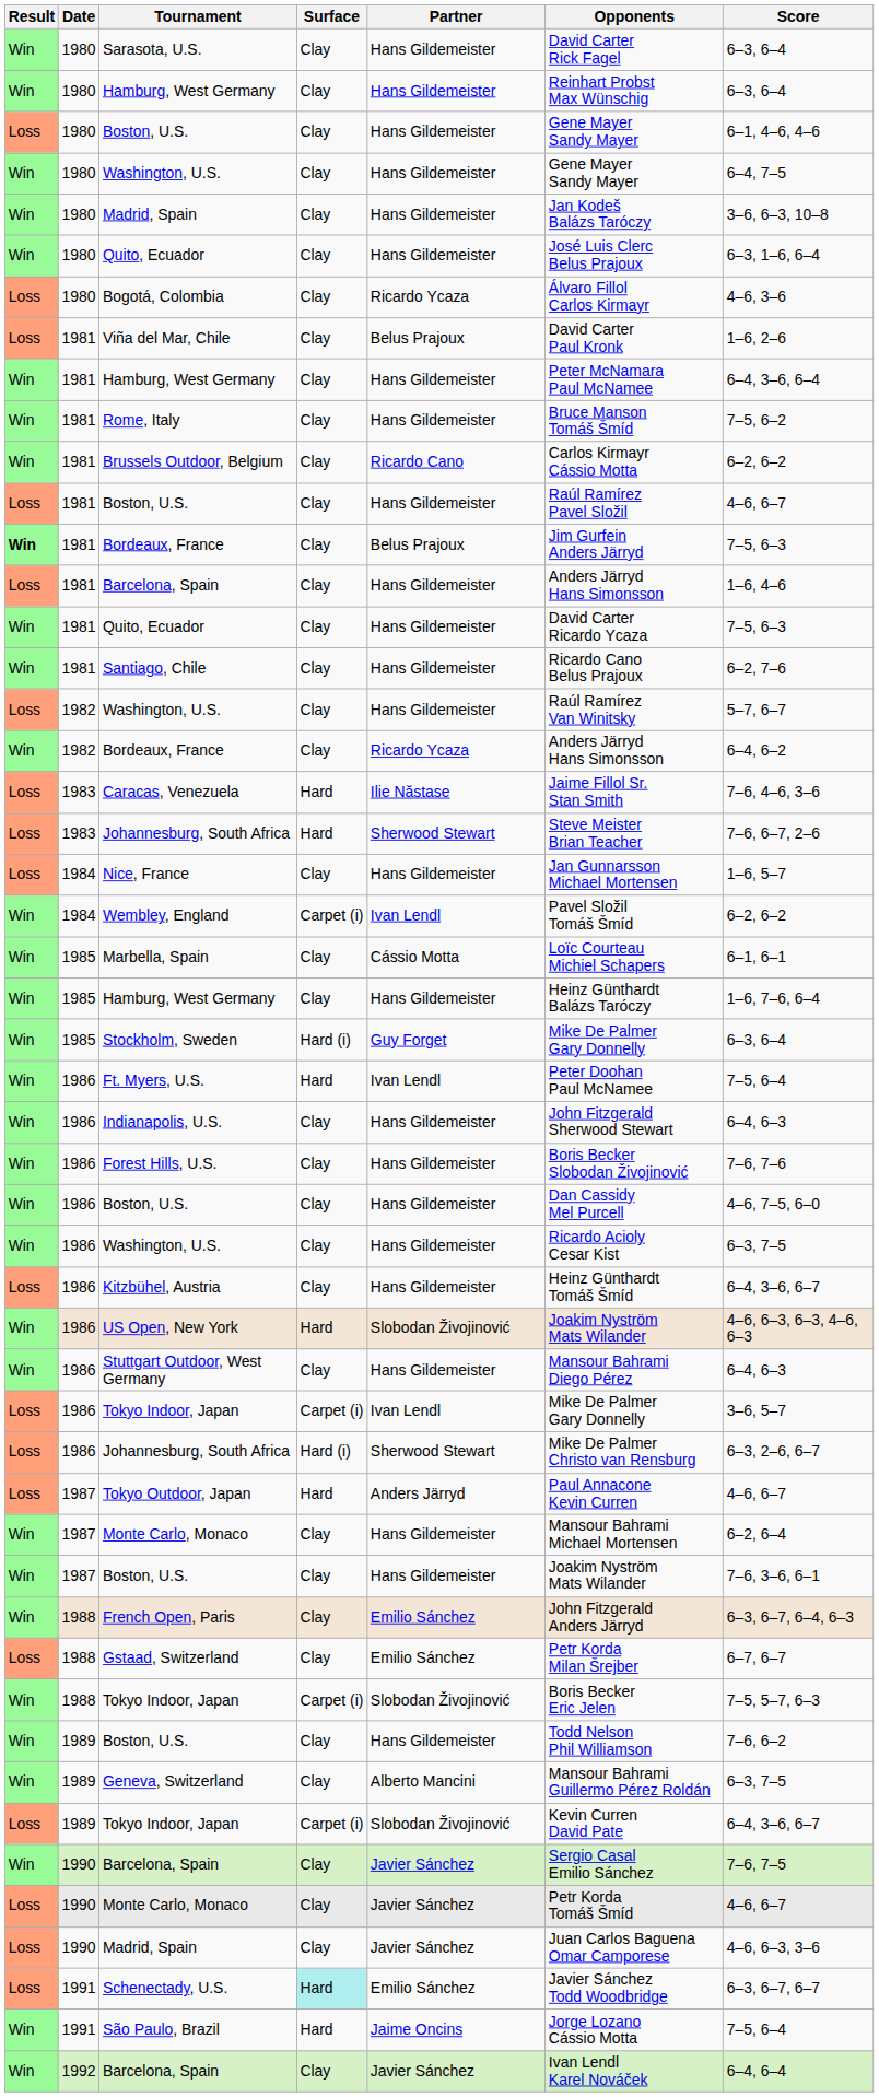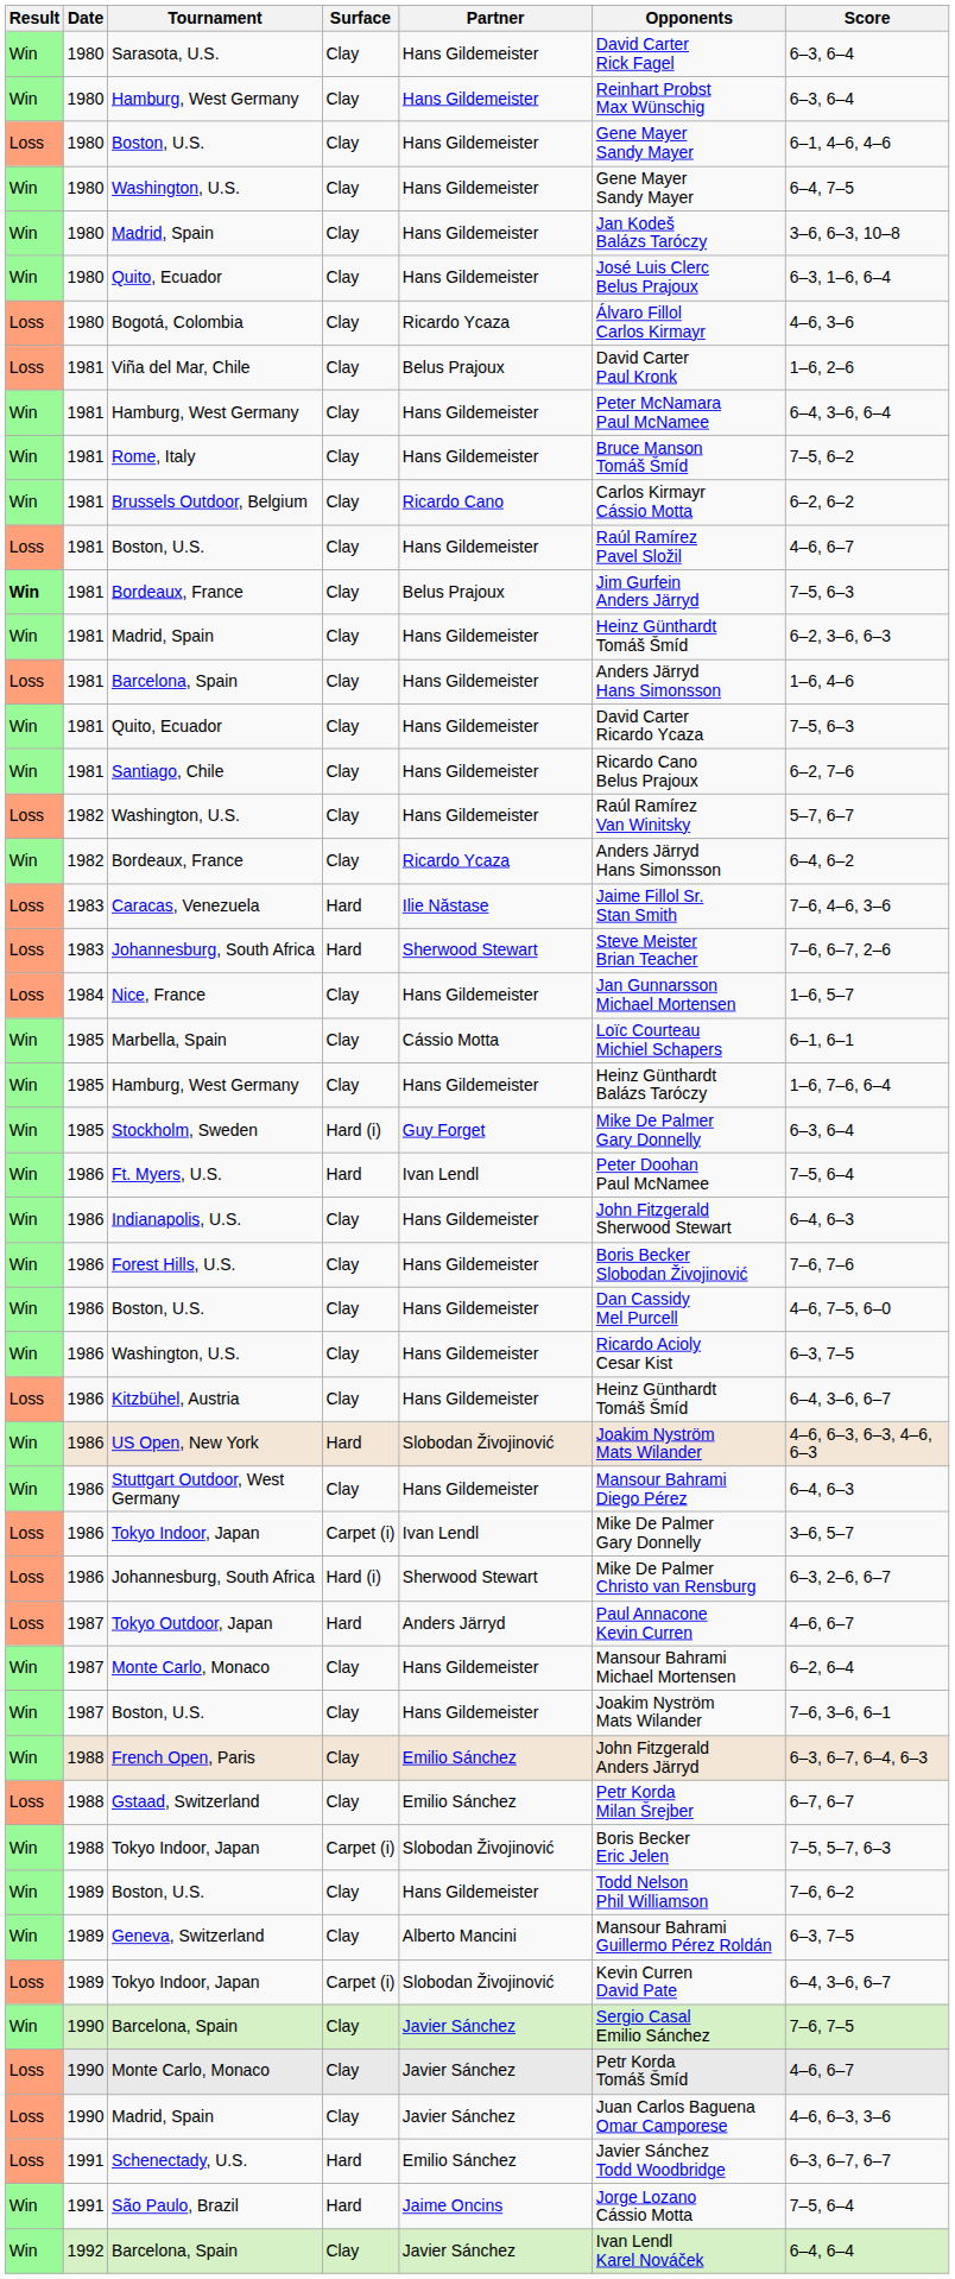 <table class="sortable wikitable">
 <tr>
 <th style="width:40px">Result</th>
 <th>Date</th>
 <th width=200>Tournament</th>
 <th>Surface</th>
 <th width=180>Partner</th>
 <th width=180>Opponents</th>
 <th width=150>Score</th>
 </tr>
 <tr>
 <td style="background:#98fb98;">Win</td>
 <td>1980</td>
 <td>Sarasota, U.S.</td>
 <td>Clay</td>
 <td> Hans Gildemeister</td>
 <td> <a href='#'>David Carter</a><br> <a href='#'>Rick Fagel</a></td>
 <td>6–3, 6–4</td>
 </tr>
 <tr>
 <td style="background:#98fb98;">Win</td>
 <td>1980</td>
 <td><a href='#'>Hamburg</a>, West Germany</td>
 <td>Clay</td>
 <td> <a href='#'>Hans Gildemeister</a></td>
 <td> <a href='#'>Reinhart Probst</a><br> <a href='#'>Max Wünschig</a></td>
 <td>6–3, 6–4</td>
 </tr>
 <tr>
 <td style="background:#ffa07a;">Loss</td>
 <td>1980</td>
 <td><a href='#'>Boston</a>, U.S.</td>
 <td>Clay</td>
 <td> Hans Gildemeister</td>
 <td> <a href='#'>Gene Mayer</a><br> <a href='#'>Sandy Mayer</a></td>
 <td>6–1, 4–6, 4–6</td>
 </tr>
 <tr>
 <td style="background:#98fb98;">Win</td>
 <td>1980</td>
 <td><a href='#'>Washington</a>, U.S.</td>
 <td>Clay</td>
 <td> Hans Gildemeister</td>
 <td> Gene Mayer<br> Sandy Mayer</td>
 <td>6–4, 7–5</td>
 </tr>
 <tr>
 <td style="background:#98fb98;">Win</td>
 <td>1980</td>
 <td><a href='#'>Madrid</a>, Spain</td>
 <td>Clay</td>
 <td> Hans Gildemeister</td>
 <td> <a href='#'>Jan Kodeš</a><br> <a href='#'>Balázs Taróczy</a></td>
 <td>3–6, 6–3, 10–8</td>
 </tr>
 <tr>
 <td style="background:#98fb98;">Win</td>
 <td>1980</td>
 <td><a href='#'>Quito</a>, Ecuador</td>
 <td>Clay</td>
 <td> Hans Gildemeister</td>
 <td> <a href='#'>José Luis Clerc</a><br> <a href='#'>Belus Prajoux</a></td>
 <td>6–3, 1–6, 6–4</td>
 </tr>
 <tr>
 <td style="background:#ffa07a;">Loss</td>
 <td>1980</td>
 <td>Bogotá, Colombia</td>
 <td>Clay</td>
 <td> Ricardo Ycaza</td>
 <td> <a href='#'>Álvaro Fillol</a><br> <a href='#'>Carlos Kirmayr</a></td>
 <td>4–6, 3–6</td>
 </tr>
 <tr>
 <td style="background:#ffa07a;">Loss</td>
 <td>1981</td>
 <td>Viña del Mar, Chile</td>
 <td>Clay</td>
 <td> Belus Prajoux</td>
 <td> David Carter<br> <a href='#'>Paul Kronk</a></td>
 <td>1–6, 2–6</td>
 </tr>
 <tr>
 <td style="background:#98fb98;">Win</td>
 <td>1981</td>
 <td>Hamburg, West Germany</td>
 <td>Clay</td>
 <td> Hans Gildemeister</td>
 <td> <a href='#'>Peter McNamara</a><br> <a href='#'>Paul McNamee</a></td>
 <td>6–4, 3–6, 6–4</td>
 </tr>
 <tr>
 <td style="background:#98fb98;">Win</td>
 <td>1981</td>
 <td><a href='#'>Rome</a>, Italy</td>
 <td>Clay</td>
 <td> Hans Gildemeister</td>
 <td> <a href='#'>Bruce Manson</a><br> <a href='#'>Tomáš Šmíd</a></td>
 <td>7–5, 6–2</td>
 </tr>
 <tr>
 <td style="background:#98fb98;">Win</td>
 <td>1981</td>
 <td><a href='#'>Brussels Outdoor</a>, Belgium</td>
 <td>Clay</td>
 <td> <a href='#'>Ricardo Cano</a></td>
 <td> Carlos Kirmayr<br> <a href='#'>Cássio Motta</a></td>
 <td>6–2, 6–2</td>
 </tr>
 <tr>
 <td style="background:#ffa07a;">Loss</td>
 <td>1981</td>
 <td>Boston, U.S.</td>
 <td>Clay</td>
 <td> Hans Gildemeister</td>
 <td> <a href='#'>Raúl Ramírez</a><br> <a href='#'>Pavel Složil</a></td>
 <td>4–6, 6–7</td>
 </tr>
 <tr>
 <td style="background:#98fb98;"><strong>Win</strong></td>
 <td>1981</td>
 <td><a href='#'>Bordeaux</a>, France</td>
 <td>Clay</td>
 <td> Belus Prajoux</td>
 <td> <a href='#'>Jim Gurfein</a><br> <a href='#'>Anders Järryd</a></td>
 <td>7–5, 6–3</td>
 </tr>
 <tr>
+<td style="background:#98fb98;">Win</td>
+<td>1981</td>
+<td>Madrid, Spain</td>
+<td>Clay</td>
+<td> Hans Gildemeister</td>
+<td> <a href='#'>Heinz Günthardt</a><br> Tomáš Šmíd</td>
+<td>6–2, 3–6, 6–3</td>
+</tr>
+<tr>
 <td style="background:#ffa07a;">Loss</td>
 <td>1981</td>
 <td><a href='#'>Barcelona</a>, Spain</td>
 <td>Clay</td>
 <td> Hans Gildemeister</td>
 <td> Anders Järryd<br> <a href='#'>Hans Simonsson</a></td>
 <td>1–6, 4–6</td>
 </tr>
 <tr>
 <td style="background:#98fb98;">Win</td>
 <td>1981</td>
 <td>Quito, Ecuador</td>
 <td>Clay</td>
 <td> Hans Gildemeister</td>
 <td> David Carter<br> Ricardo Ycaza</td>
 <td>7–5, 6–3</td>
 </tr>
 <tr>
 <td style="background:#98fb98;">Win</td>
 <td>1981</td>
 <td><a href='#'>Santiago</a>, Chile</td>
 <td>Clay</td>
 <td> Hans Gildemeister</td>
 <td> Ricardo Cano<br> Belus Prajoux</td>
 <td>6–2, 7–6</td>
 </tr>
 <tr>
 <td style="background:#ffa07a;">Loss</td>
 <td>1982</td>
 <td>Washington, U.S.</td>
 <td>Clay</td>
 <td> Hans Gildemeister</td>
 <td> Raúl Ramírez<br> <a href='#'>Van Winitsky</a></td>
 <td>5–7, 6–7</td>
 </tr>
 <tr>
 <td style="background:#98fb98;">Win</td>
 <td>1982</td>
 <td>Bordeaux, France</td>
 <td>Clay</td>
 <td> <a href='#'>Ricardo Ycaza</a></td>
 <td> Anders Järryd<br> Hans Simonsson</td>
 <td>6–4, 6–2</td>
 </tr>
 <tr>
 <td style="background:#ffa07a;">Loss</td>
 <td>1983</td>
 <td><a href='#'>Caracas</a>, Venezuela</td>
 <td>Hard</td>
 <td> <a href='#'>Ilie Năstase</a></td>
 <td> <a href='#'>Jaime Fillol Sr.</a><br> <a href='#'>Stan Smith</a></td>
 <td>7–6, 4–6, 3–6</td>
 </tr>
 <tr>
 <td style="background:#ffa07a;">Loss</td>
 <td>1983</td>
 <td><a href='#'>Johannesburg</a>, South Africa</td>
 <td>Hard</td>
 <td> <a href='#'>Sherwood Stewart</a></td>
 <td> <a href='#'>Steve Meister</a><br> <a href='#'>Brian Teacher</a></td>
 <td>7–6, 6–7, 2–6</td>
 </tr>
 <tr>
 <td style="background:#ffa07a;">Loss</td>
 <td>1984</td>
 <td><a href='#'>Nice</a>, France</td>
 <td>Clay</td>
 <td> Hans Gildemeister</td>
 <td> <a href='#'>Jan Gunnarsson</a><br> <a href='#'>Michael Mortensen</a></td>
 <td>1–6, 5–7</td>
-</tr>
-<tr>
-<td style="background:#98fb98;">Win</td>
-<td>1984</td>
-<td><a href='#'>Wembley</a>, England</td>
-<td>Carpet (i)</td>
-<td> <a href='#'>Ivan Lendl</a></td>
-<td> Pavel Složil<br> Tomáš Šmíd</td>
-<td>6–2, 6–2</td>
 </tr>
 <tr>
 <td style="background:#98fb98;">Win</td>
 <td>1985</td>
 <td>Marbella, Spain</td>
 <td>Clay</td>
 <td> Cássio Motta</td>
 <td> <a href='#'>Loïc Courteau</a><br> <a href='#'>Michiel Schapers</a></td>
 <td>6–1, 6–1</td>
 </tr>
 <tr>
 <td style="background:#98fb98;">Win</td>
 <td>1985</td>
 <td>Hamburg, West Germany</td>
 <td>Clay</td>
 <td> Hans Gildemeister</td>
 <td> Heinz Günthardt<br> Balázs Taróczy</td>
 <td>1–6, 7–6, 6–4</td>
 </tr>
 <tr>
 <td style="background:#98fb98;">Win</td>
 <td>1985</td>
 <td><a href='#'>Stockholm</a>, Sweden</td>
 <td>Hard (i)</td>
 <td> <a href='#'>Guy Forget</a></td>
 <td> <a href='#'>Mike De Palmer</a><br> <a href='#'>Gary Donnelly</a></td>
 <td>6–3, 6–4</td>
 </tr>
 <tr>
 <td style="background:#98fb98;">Win</td>
 <td>1986</td>
 <td><a href='#'>Ft. Myers</a>, U.S.</td>
 <td>Hard</td>
 <td> Ivan Lendl</td>
 <td> <a href='#'>Peter Doohan</a><br> Paul McNamee</td>
 <td>7–5, 6–4</td>
 </tr>
 <tr>
 <td style="background:#98fb98;">Win</td>
 <td>1986</td>
 <td><a href='#'>Indianapolis</a>, U.S.</td>
 <td>Clay</td>
 <td> Hans Gildemeister</td>
 <td> <a href='#'>John Fitzgerald</a><br> Sherwood Stewart</td>
 <td>6–4, 6–3</td>
 </tr>
 <tr>
 <td style="background:#98fb98;">Win</td>
 <td>1986</td>
 <td><a href='#'>Forest Hills</a>, U.S.</td>
 <td>Clay</td>
 <td> Hans Gildemeister</td>
 <td> <a href='#'>Boris Becker</a><br> <a href='#'>Slobodan Živojinović</a></td>
 <td>7–6, 7–6</td>
 </tr>
 <tr>
 <td style="background:#98fb98;">Win</td>
 <td>1986</td>
 <td>Boston, U.S.</td>
 <td>Clay</td>
 <td> Hans Gildemeister</td>
 <td> <a href='#'>Dan Cassidy</a><br> <a href='#'>Mel Purcell</a></td>
 <td>4–6, 7–5, 6–0</td>
 </tr>
 <tr>
 <td style="background:#98fb98;">Win</td>
 <td>1986</td>
 <td>Washington, U.S.</td>
 <td>Clay</td>
 <td> Hans Gildemeister</td>
 <td> <a href='#'>Ricardo Acioly</a><br> Cesar Kist</td>
 <td>6–3, 7–5</td>
 </tr>
 <tr>
 <td style="background:#ffa07a;">Loss</td>
 <td>1986</td>
 <td><a href='#'>Kitzbühel</a>, Austria</td>
 <td>Clay</td>
 <td> Hans Gildemeister</td>
 <td> Heinz Günthardt<br> Tomáš Šmíd</td>
 <td>6–4, 3–6, 6–7</td>
 </tr>
 <tr bgcolor=f3e6d7>
 <td style="background:#98fb98;">Win</td>
 <td>1986</td>
 <td><a href='#'>US Open</a>, New York</td>
 <td>Hard</td>
 <td> Slobodan Živojinović</td>
 <td> <a href='#'>Joakim Nyström</a><br> <a href='#'>Mats Wilander</a></td>
 <td>4–6, 6–3, 6–3, 4–6, 6–3</td>
 </tr>
 <tr>
 <td style="background:#98fb98;">Win</td>
 <td>1986</td>
 <td><a href='#'>Stuttgart Outdoor</a>, West Germany</td>
 <td>Clay</td>
 <td> Hans Gildemeister</td>
 <td> <a href='#'>Mansour Bahrami</a><br> <a href='#'>Diego Pérez</a></td>
 <td>6–4, 6–3</td>
 </tr>
 <tr>
 <td style="background:#ffa07a;">Loss</td>
 <td>1986</td>
 <td><a href='#'>Tokyo Indoor</a>, Japan</td>
 <td>Carpet (i)</td>
 <td> Ivan Lendl</td>
 <td> Mike De Palmer<br> Gary Donnelly</td>
 <td>3–6, 5–7</td>
 </tr>
 <tr>
 <td style="background:#ffa07a;">Loss</td>
 <td>1986</td>
 <td>Johannesburg, South Africa</td>
 <td>Hard (i)</td>
 <td> Sherwood Stewart</td>
 <td> Mike De Palmer<br> <a href='#'>Christo van Rensburg</a></td>
 <td>6–3, 2–6, 6–7</td>
 </tr>
 <tr>
 <td style="background:#ffa07a;">Loss</td>
 <td>1987</td>
 <td><a href='#'>Tokyo Outdoor</a>, Japan</td>
 <td>Hard</td>
 <td> Anders Järryd</td>
 <td> <a href='#'>Paul Annacone</a><br> <a href='#'>Kevin Curren</a></td>
 <td>4–6, 6–7</td>
 </tr>
 <tr>
 <td style="background:#98fb98;">Win</td>
 <td>1987</td>
 <td><a href='#'>Monte Carlo</a>, Monaco</td>
 <td>Clay</td>
 <td> Hans Gildemeister</td>
 <td> Mansour Bahrami<br> Michael Mortensen</td>
 <td>6–2, 6–4</td>
 </tr>
 <tr>
 <td style="background:#98fb98;">Win</td>
 <td>1987</td>
 <td>Boston, U.S.</td>
 <td>Clay</td>
 <td> Hans Gildemeister</td>
 <td> Joakim Nyström<br> Mats Wilander</td>
 <td>7–6, 3–6, 6–1</td>
 </tr>
 <tr bgcolor=f3e6d7>
 <td style="background:#98fb98;">Win</td>
 <td>1988</td>
 <td><a href='#'>French Open</a>, Paris</td>
 <td>Clay</td>
 <td> <a href='#'>Emilio Sánchez</a></td>
 <td> John Fitzgerald<br> Anders Järryd</td>
 <td>6–3, 6–7, 6–4, 6–3</td>
 </tr>
 <tr>
 <td style="background:#ffa07a;">Loss</td>
 <td>1988</td>
 <td><a href='#'>Gstaad</a>, Switzerland</td>
 <td>Clay</td>
 <td> Emilio Sánchez</td>
 <td> <a href='#'>Petr Korda</a><br> <a href='#'>Milan Šrejber</a></td>
 <td>6–7, 6–7</td>
 </tr>
 <tr>
 <td style="background:#98fb98;">Win</td>
 <td>1988</td>
 <td>Tokyo Indoor, Japan</td>
 <td>Carpet (i)</td>
 <td> Slobodan Živojinović</td>
 <td> Boris Becker<br> <a href='#'>Eric Jelen</a></td>
 <td>7–5, 5–7, 6–3</td>
 </tr>
 <tr>
 <td style="background:#98fb98;">Win</td>
 <td>1989</td>
 <td>Boston, U.S.</td>
 <td>Clay</td>
 <td> Hans Gildemeister</td>
 <td> <a href='#'>Todd Nelson</a><br> <a href='#'>Phil Williamson</a></td>
 <td>7–6, 6–2</td>
 </tr>
 <tr>
 <td style="background:#98fb98;">Win</td>
 <td>1989</td>
 <td><a href='#'>Geneva</a>, Switzerland</td>
 <td>Clay</td>
 <td> Alberto Mancini</td>
 <td> Mansour Bahrami<br> <a href='#'>Guillermo Pérez Roldán</a></td>
 <td>6–3, 7–5</td>
 </tr>
 <tr>
 <td style="background:#ffa07a;">Loss</td>
 <td>1989</td>
 <td>Tokyo Indoor, Japan</td>
 <td>Carpet (i)</td>
 <td> Slobodan Živojinović</td>
 <td> Kevin Curren<br> <a href='#'>David Pate</a></td>
 <td>6–4, 3–6, 6–7</td>
 </tr>
 <tr bgcolor=d5f1c5>
 <td style="background:#98fb98;">Win</td>
 <td>1990</td>
 <td>Barcelona, Spain</td>
 <td>Clay</td>
 <td> <a href='#'>Javier Sánchez</a></td>
 <td> <a href='#'>Sergio Casal</a><br> Emilio Sánchez</td>
 <td>7–6, 7–5</td>
 </tr>
 <tr bgcolor=e9e9e9>
 <td style="background:#ffa07a;">Loss</td>
 <td>1990</td>
 <td>Monte Carlo, Monaco</td>
 <td>Clay</td>
 <td> Javier Sánchez</td>
 <td> Petr Korda<br> Tomáš Šmíd</td>
 <td>4–6, 6–7</td>
 </tr>
 <tr>
 <td style="background:#ffa07a;">Loss</td>
 <td>1990</td>
 <td>Madrid, Spain</td>
 <td>Clay</td>
 <td> Javier Sánchez</td>
 <td> Juan Carlos Baguena<br> <a href='#'>Omar Camporese</a></td>
 <td>4–6, 6–3, 3–6</td>
 </tr>
 <tr>
 <td style="background:#ffa07a;">Loss</td>
 <td>1991</td>
 <td><a href='#'>Schenectady</a>, U.S.</td>
-<td style="background: paleturquoise;">Hard</td>
+<td>Hard</td>
 <td> Emilio Sánchez</td>
 <td> Javier Sánchez<br> <a href='#'>Todd Woodbridge</a></td>
 <td>6–3, 6–7, 6–7</td>
 </tr>
 <tr>
 <td style="background:#98fb98;">Win</td>
 <td>1991</td>
 <td><a href='#'>São Paulo</a>, Brazil</td>
 <td>Hard</td>
 <td> <a href='#'>Jaime Oncins</a></td>
 <td> <a href='#'>Jorge Lozano</a><br> Cássio Motta</td>
 <td>7–5, 6–4</td>
 </tr>
 <tr bgcolor=d5f1c5>
 <td style="background:#98fb98;">Win</td>
 <td>1992</td>
 <td>Barcelona, Spain</td>
 <td>Clay</td>
 <td> Javier Sánchez</td>
 <td> Ivan Lendl<br> <a href='#'>Karel Nováček</a></td>
 <td>6–4, 6–4</td>
 </tr>
 </table>
